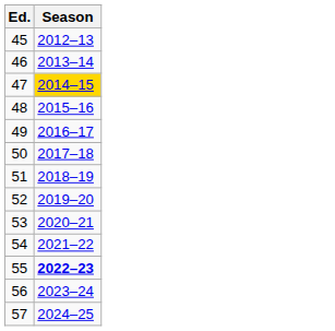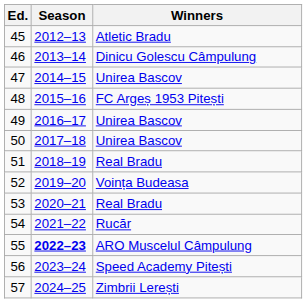 <table class="wikitable" style="font-size:90%">
 <tr>
 <th><abbr>Ed.</abbr></th>
 <th width="60">Season</th>
+<th width="220">Winners</th>
 </tr>
 <tr>
 <td align=center>45</td>
 <td><a href='#'>2012–13</a></td>
+<td><a href='#'>Atletic Bradu</a></td>
 </tr>
 <tr>
 <td align=center>46</td>
 <td><a href='#'>2013–14</a></td>
+<td><a href='#'>Dinicu Golescu Câmpulung</a></td>
 </tr>
 <tr>
 <td align=center>47</td>
-<td style="background: gold;"><a href='#'>2014–15</a></td>
+<td><a href='#'>2014–15</a></td>
+<td><a href='#'>Unirea Bascov</a></td>
 </tr>
 <tr>
 <td align=center>48</td>
 <td><a href='#'>2015–16</a></td>
+<td><a href='#'>FC Argeș 1953 Pitești</a></td>
 </tr>
 <tr>
 <td align=center>49</td>
 <td><a href='#'>2016–17</a></td>
+<td><a href='#'>Unirea Bascov</a></td>
 </tr>
 <tr>
 <td align=center>50</td>
 <td><a href='#'>2017–18</a></td>
+<td><a href='#'>Unirea Bascov</a></td>
 </tr>
 <tr>
 <td align=center>51</td>
 <td><a href='#'>2018–19</a></td>
+<td><a href='#'>Real Bradu</a></td>
 </tr>
 <tr>
 <td align=center>52</td>
 <td><a href='#'>2019–20</a></td>
+<td><a href='#'>Voința Budeasa</a></td>
 </tr>
 <tr>
 <td align=center>53</td>
 <td><a href='#'>2020–21</a></td>
+<td><a href='#'>Real Bradu</a></td>
 </tr>
 <tr>
 <td align=center>54</td>
 <td><a href='#'>2021–22</a></td>
+<td><a href='#'>Rucăr</a></td>
 </tr>
 <tr>
 <td align=center>55</td>
 <td><strong><a href='#'>2022–23</a></strong></td>
+<td><a href='#'>ARO Muscelul Câmpulung</a></td>
 </tr>
 <tr>
 <td align=center>56</td>
 <td><a href='#'>2023–24</a></td>
+<td><a href='#'>Speed Academy Pitești</a></td>
 </tr>
 <tr>
 <td align=center>57</td>
 <td><a href='#'>2024–25</a></td>
+<td><a href='#'>Zimbrii Lerești</a></td>
 </tr>
 </table>
